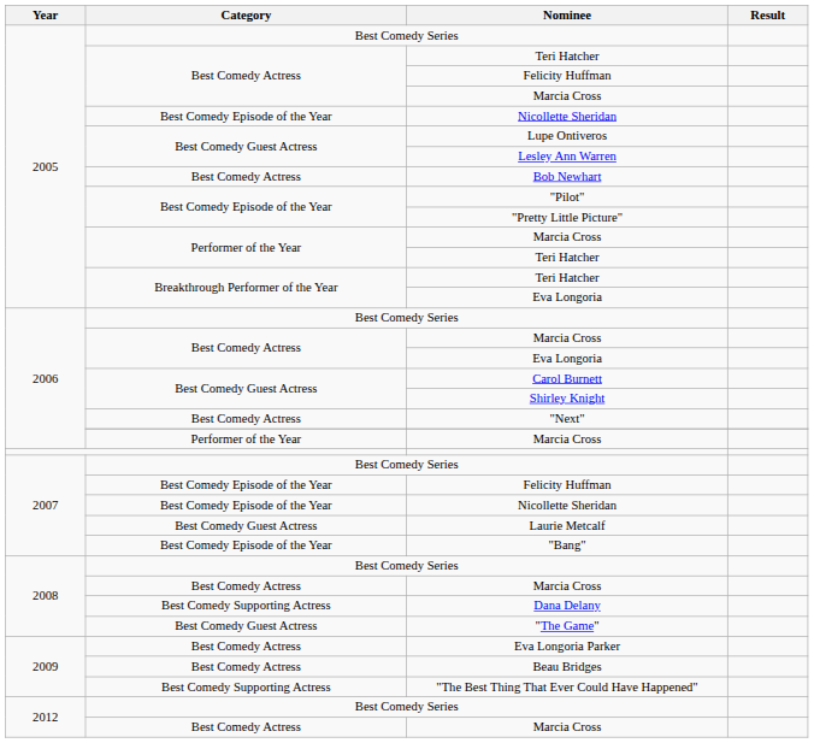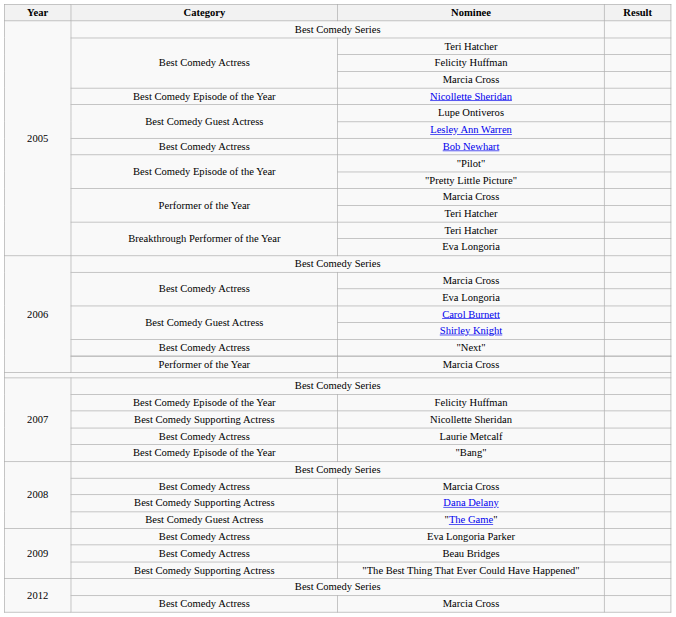 <table class="wikitable" width="80%">
 <tr>
 <th width="10%">Year</th>
 <th width="40%">Category</th>
 <th width="40%">Nominee</th>
 <th width="10%">Result</th>
 </tr>
 <tr>
 <td rowspan="14" align="center">2005</td>
 <td colspan="2" align="center">Best Comedy Series</td>
 <td></td>
 </tr>
 <tr>
 <td rowspan="3" align="center">Best Comedy Actress</td>
 <td align="center">Teri Hatcher</td>
 <td></td>
 </tr>
 <tr>
 <td align="center">Felicity Huffman</td>
 <td></td>
 </tr>
 <tr>
 <td align="center">Marcia Cross</td>
 <td></td>
 </tr>
 <tr>
 <td align="center">Best Comedy Episode of the Year</td>
 <td align="center"><a href='#'>Nicollette Sheridan</a></td>
 <td></td>
 </tr>
 <tr>
 <td rowspan="2" align="center">Best Comedy Guest Actress</td>
 <td align="center">Lupe Ontiveros</td>
 <td></td>
 </tr>
 <tr>
 <td align="center"><a href='#'>Lesley Ann Warren</a></td>
 <td></td>
 </tr>
 <tr>
 <td align="center">Best Comedy Actress</td>
 <td align="center"><a href='#'>Bob Newhart</a></td>
 <td></td>
 </tr>
 <tr>
 <td rowspan="2" align="center">Best Comedy Episode of the Year</td>
 <td align="center">"Pilot"</td>
 <td></td>
 </tr>
 <tr>
 <td align="center">"Pretty Little Picture"</td>
 <td></td>
 </tr>
 <tr>
 <td rowspan="2" align="center">Performer of the Year</td>
 <td align="center">Marcia Cross</td>
 <td></td>
 </tr>
 <tr>
 <td align="center">Teri Hatcher</td>
 <td></td>
 </tr>
 <tr>
 <td rowspan="2" align="center">Breakthrough Performer of the Year</td>
 <td align="center">Teri Hatcher</td>
 <td></td>
 </tr>
 <tr>
 <td align="center">Eva Longoria</td>
 <td></td>
 </tr>
 <tr>
 <td rowspan="8" align="center">2006</td>
 <td colspan="2" align="center">Best Comedy Series</td>
 <td></td>
 </tr>
 <tr>
 <td rowspan="2" align="center">Best Comedy Actress</td>
 <td align="center">Marcia Cross</td>
 <td></td>
 </tr>
 <tr>
 <td align="center">Eva Longoria</td>
 <td></td>
 </tr>
 <tr>
 <td rowspan="2" align="center">Best Comedy Guest Actress</td>
 <td align="center"><a href='#'>Carol Burnett</a></td>
 <td></td>
 </tr>
 <tr>
 <td align="center"><a href='#'>Shirley Knight</a></td>
 <td></td>
 </tr>
 <tr>
 <td align="center">Best Comedy Actress</td>
 <td align="center">"Next"</td>
 <td></td>
 </tr>
 <tr>
 </tr>
 <tr>
 <td align="center">Performer of the Year</td>
 <td align="center">Marcia Cross</td>
 <td></td>
 </tr>
 <tr>
 <td colspan="2" align="center"></td>
 <td></td>
 </tr>
 <tr>
 <td rowspan="5" align="center">2007</td>
 <td colspan="2" align="center">Best Comedy Series</td>
 <td></td>
 </tr>
 <tr>
 <td align="center">Best Comedy Episode of the Year</td>
 <td align="center">Felicity Huffman</td>
 <td></td>
 </tr>
 <tr>
-<td align="center">Best Comedy Episode of the Year</td>
+<td align="center">Best Comedy Supporting Actress</td>
 <td align="center">Nicollette Sheridan</td>
 <td></td>
 </tr>
 <tr>
-<td align="center">Best Comedy Guest Actress</td>
+<td align="center">Best Comedy Actress</td>
 <td align="center">Laurie Metcalf</td>
 <td></td>
 </tr>
 <tr>
 <td align="center">Best Comedy Episode of the Year</td>
 <td align="center">"Bang"</td>
 <td></td>
 </tr>
 <tr>
 <td rowspan="4" align="center">2008</td>
 <td colspan="2" align="center">Best Comedy Series</td>
 <td></td>
 </tr>
 <tr>
 <td align="center">Best Comedy Actress</td>
 <td align="center">Marcia Cross</td>
 <td></td>
 </tr>
 <tr>
 <td align="center">Best Comedy Supporting Actress</td>
 <td align="center"><a href='#'>Dana Delany</a></td>
 <td></td>
 </tr>
 <tr>
 <td align="center">Best Comedy Guest Actress</td>
 <td align="center">"<a href='#'>The Game</a>"</td>
 <td></td>
 </tr>
 <tr>
 <td rowspan="3" align="center">2009</td>
 <td align="center">Best Comedy Actress</td>
 <td align="center">Eva Longoria Parker</td>
 <td></td>
 </tr>
 <tr>
 <td align="center">Best Comedy Actress</td>
 <td align="center">Beau Bridges</td>
 <td></td>
 </tr>
 <tr>
 <td align="center">Best Comedy Supporting Actress</td>
 <td align="center">"The Best Thing That Ever Could Have Happened"</td>
 <td></td>
 </tr>
 <tr>
 <td rowspan="2" align="center">2012</td>
 <td colspan="2" align="center">Best Comedy Series</td>
 <td></td>
 </tr>
 <tr>
 <td align="center">Best Comedy Actress</td>
 <td align="center">Marcia Cross</td>
 <td></td>
 </tr>
 </table>
